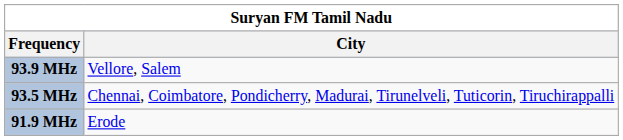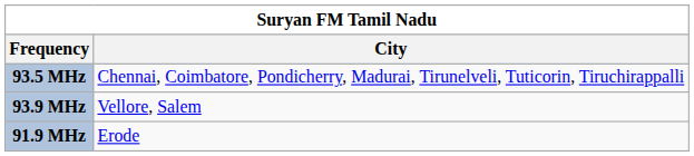 <table class="wikitable" style="margin:1em 1em 1em 1em 0; font-size:90%;">
 <tr style="background:#ccc; text-align:center;">
 <th colspan="2" style="background: White;">Suryan FM Tamil Nadu</th>
 </tr>
 <tr colspan="2" style="background: LightSteelBlue;">
 <th>Frequency</th>
 <th>City</th>
 </tr>
 <tr>
+<td rowspan="1" style="background: LightSteelBlue; text-align:center"><strong>93.5 MHz</strong></td>
+<td><a href='#'>Chennai</a>, <a href='#'>Coimbatore</a>, <a href='#'>Pondicherry</a>, <a href='#'>Madurai</a>, <a href='#'>Tirunelveli</a>, <a href='#'>Tuticorin</a>, <a href='#'>Tiruchirappalli</a></td>
+</tr>
+<tr>
 <td rowspan="1" style="background: LightSteelBlue; text-align:center"><strong>93.9 MHz</strong></td>
 <td><a href='#'>Vellore</a>, <a href='#'>Salem</a></td>
-</tr>
-<tr>
-<td rowspan="1" style="background: LightSteelBlue; text-align:center"><strong>93.5 MHz</strong></td>
-<td><a href='#'>Chennai</a>, <a href='#'>Coimbatore</a>, <a href='#'>Pondicherry</a>, <a href='#'>Madurai</a>, <a href='#'>Tirunelveli</a>, <a href='#'>Tuticorin</a>, <a href='#'>Tiruchirappalli</a></td>
 </tr>
 <tr>
 <td rowspan="1" style="background: LightSteelBlue; text-align:center"><strong>91.9 MHz</strong></td>
 <td><a href='#'>Erode</a></td>
 </tr>
 </table>
